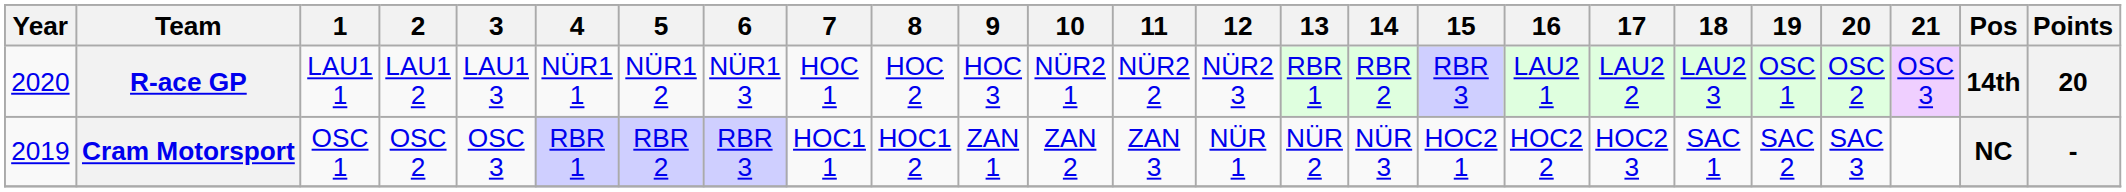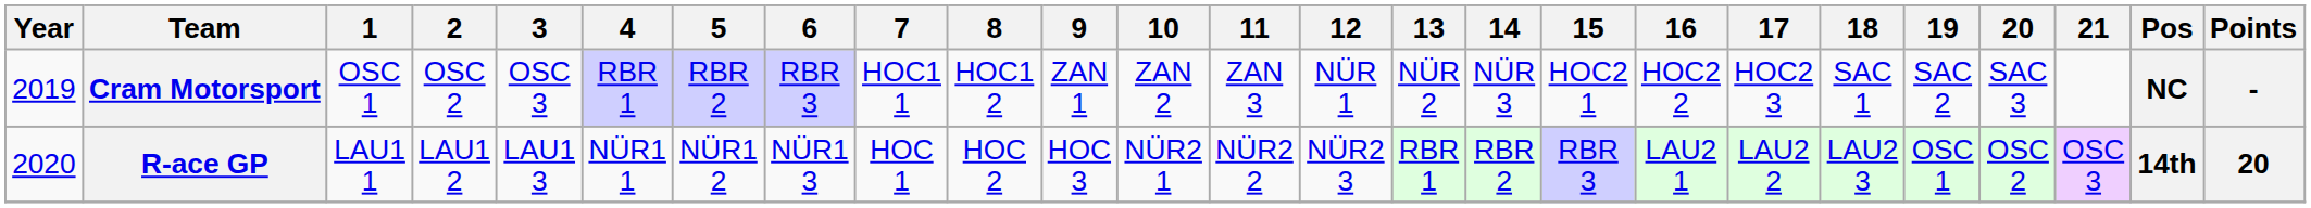 <table class="wikitable" style="text-align:center; font-size:85%">
 <tr>
 <th>Year</th>
 <th>Team</th>
 <th>1</th>
 <th>2</th>
 <th>3</th>
 <th>4</th>
 <th>5</th>
 <th>6</th>
 <th>7</th>
 <th>8</th>
 <th>9</th>
 <th>10</th>
 <th>11</th>
 <th>12</th>
 <th>13</th>
 <th>14</th>
 <th>15</th>
 <th>16</th>
 <th>17</th>
 <th>18</th>
 <th>19</th>
 <th>20</th>
 <th>21</th>
 <th>Pos</th>
 <th>Points</th>
 </tr>
 <tr>
+<td><a href='#'>2019</a></td>
+<th nowrap><a href='#'>Cram Motorsport</a></th>
+<td><a href='#'>OSC<br>1</a></td>
+<td><a href='#'>OSC<br>2</a></td>
+<td><a href='#'>OSC<br>3</a></td>
+<td style="background:#CFCFFF"><a href='#'>RBR<br>1</a><br></td>
+<td style="background:#CFCFFF"><a href='#'>RBR<br>2</a><br></td>
+<td style="background:#CFCFFF"><a href='#'>RBR<br>3</a><br></td>
+<td><a href='#'>HOC1<br>1</a></td>
+<td><a href='#'>HOC1<br>2</a></td>
+<td><a href='#'>ZAN<br>1</a></td>
+<td><a href='#'>ZAN<br>2</a></td>
+<td><a href='#'>ZAN<br>3</a></td>
+<td><a href='#'>NÜR<br>1</a></td>
+<td><a href='#'>NÜR<br>2</a></td>
+<td><a href='#'>NÜR<br>3</a></td>
+<td><a href='#'>HOC2<br>1</a></td>
+<td><a href='#'>HOC2<br>2</a></td>
+<td><a href='#'>HOC2<br>3</a></td>
+<td><a href='#'>SAC<br>1</a></td>
+<td><a href='#'>SAC<br>2</a></td>
+<td><a href='#'>SAC<br>3</a></td>
+<td></td>
+<th>NC</th>
+<th>-</th>
+</tr>
+<tr>
 <td><a href='#'>2020</a></td>
 <th nowrap><a href='#'>R-ace GP</a></th>
 <td><a href='#'>LAU1<br>1</a></td>
 <td><a href='#'>LAU1<br>2</a></td>
 <td><a href='#'>LAU1<br>3</a></td>
 <td><a href='#'>NÜR1<br>1</a></td>
 <td><a href='#'>NÜR1<br>2</a></td>
 <td><a href='#'>NÜR1<br>3</a></td>
 <td><a href='#'>HOC<br>1</a></td>
 <td><a href='#'>HOC<br>2</a></td>
 <td><a href='#'>HOC<br>3</a></td>
 <td><a href='#'>NÜR2<br>1</a></td>
 <td><a href='#'>NÜR2<br>2</a></td>
 <td><a href='#'>NÜR2<br>3</a></td>
 <td style="background:#DFFFDF"><a href='#'>RBR<br>1</a><br></td>
 <td style="background:#DFFFDF"><a href='#'>RBR<br>2</a><br></td>
 <td style="background:#CFCFFF"><a href='#'>RBR<br>3</a><br></td>
 <td style="background:#DFFFDF"><a href='#'>LAU2<br>1</a><br></td>
 <td style="background:#DFFFDF"><a href='#'>LAU2<br>2</a><br></td>
 <td style="background:#DFFFDF"><a href='#'>LAU2<br>3</a><br></td>
 <td style="background:#DFFFDF"><a href='#'>OSC<br>1</a><br></td>
 <td style="background:#DFFFDF"><a href='#'>OSC<br>2</a><br></td>
 <td style="background:#EFCFFF"><a href='#'>OSC<br>3</a><br></td>
 <th>14th</th>
 <th>20</th>
 </tr>
 <tr>
-<td><a href='#'>2019</a></td>
-<th nowrap><a href='#'>Cram Motorsport</a></th>
-<td><a href='#'>OSC<br>1</a></td>
-<td><a href='#'>OSC<br>2</a></td>
-<td><a href='#'>OSC<br>3</a></td>
-<td style="background:#CFCFFF"><a href='#'>RBR<br>1</a><br></td>
-<td style="background:#CFCFFF"><a href='#'>RBR<br>2</a><br></td>
-<td style="background:#CFCFFF"><a href='#'>RBR<br>3</a><br></td>
-<td><a href='#'>HOC1<br>1</a></td>
-<td><a href='#'>HOC1<br>2</a></td>
-<td><a href='#'>ZAN<br>1</a></td>
-<td><a href='#'>ZAN<br>2</a></td>
-<td><a href='#'>ZAN<br>3</a></td>
-<td><a href='#'>NÜR<br>1</a></td>
-<td><a href='#'>NÜR<br>2</a></td>
-<td><a href='#'>NÜR<br>3</a></td>
-<td><a href='#'>HOC2<br>1</a></td>
-<td><a href='#'>HOC2<br>2</a></td>
-<td><a href='#'>HOC2<br>3</a></td>
-<td><a href='#'>SAC<br>1</a></td>
-<td><a href='#'>SAC<br>2</a></td>
-<td><a href='#'>SAC<br>3</a></td>
-<td></td>
-<th>NC</th>
-<th>-</th>
-</tr>
-<tr>
 </tr>
 </table>
